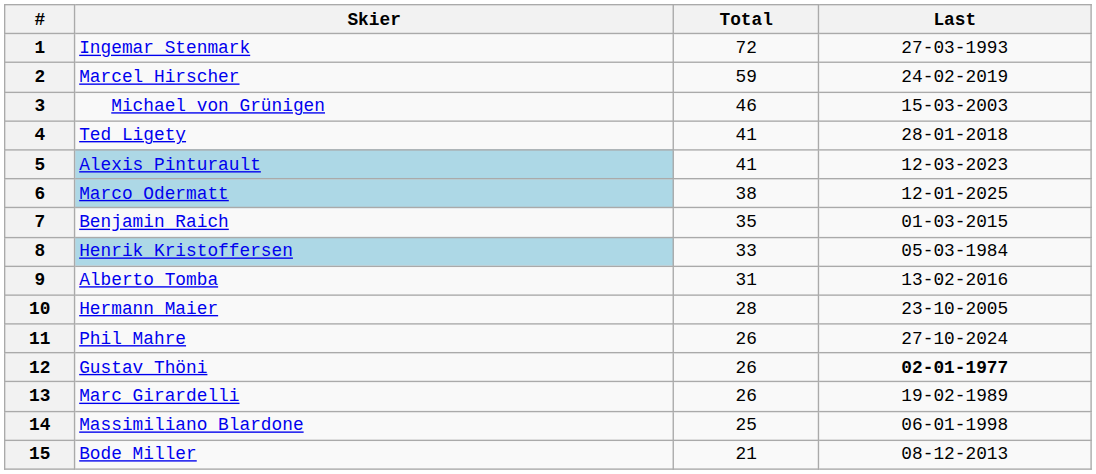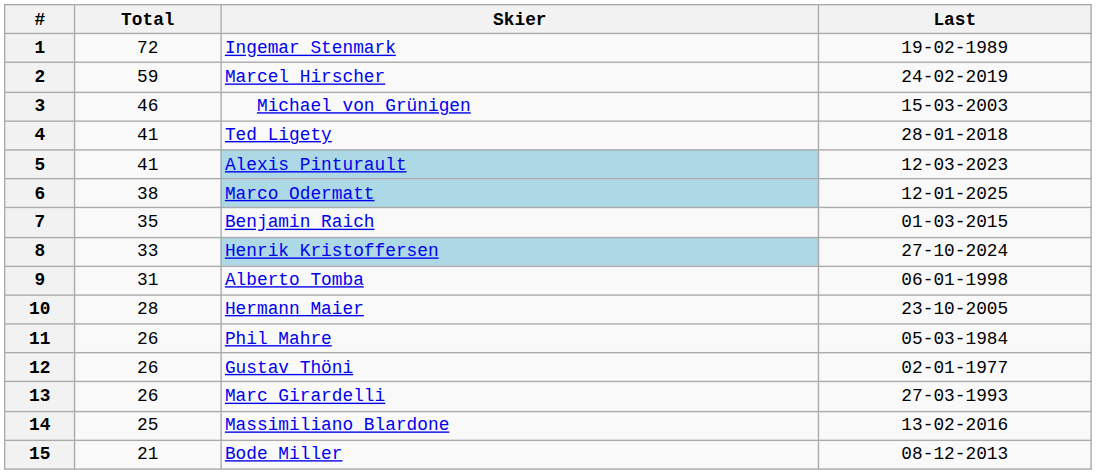 <table class="wikitable" width=40% style="font-size:100%; text-align:center;">
 <tr>
 <th>#</th>
+<th>Total</th>
 <th>Skier</th>
-<th>Total</th>
 <th>Last</th>
 </tr>
 <tr>
 <th>1</th>
+<td>72</td>
 <td align=left> <a href='#'>Ingemar Stenmark </a></td>
-<td>72</td>
-<td>27-03-1993</td>
+<td>19-02-1989</td>
 </tr>
 <tr>
 <th>2</th>
+<td>59</td>
 <td align=left> <a href='#'>Marcel Hirscher</a></td>
-<td>59</td>
 <td>24-02-2019</td>
 </tr>
 <tr>
 <th>3</th>
+<td>46</td>
 <td align=left>   <a href='#'>Michael von Grünigen</a></td>
-<td>46</td>
 <td>15-03-2003</td>
 </tr>
 <tr>
 <th>4</th>
+<td>41</td>
 <td align=left> <a href='#'>Ted Ligety</a></td>
-<td>41</td>
 <td>28-01-2018</td>
 </tr>
 <tr>
 <th>5</th>
+<td>41</td>
 <td align=left bgcolor=lightblue> <a href='#'>Alexis Pinturault</a></td>
-<td>41</td>
 <td>12-03-2023</td>
 </tr>
 <tr>
 <th>6</th>
+<td>38</td>
 <td align=left bgcolor=lightblue> <a href='#'>Marco Odermatt</a></td>
-<td>38</td>
 <td>12-01-2025</td>
 </tr>
 <tr>
 <th>7</th>
+<td>35</td>
 <td align=left> <a href='#'>Benjamin Raich</a></td>
-<td>35</td>
 <td>01-03-2015</td>
 </tr>
 <tr>
 <th>8</th>
+<td>33</td>
 <td align=left bgcolor=lightblue> <a href='#'>Henrik Kristoffersen</a></td>
-<td>33</td>
-<td>05-03-1984</td>
+<td>27-10-2024</td>
 </tr>
 <tr>
 <th>9</th>
+<td>31</td>
 <td align=left> <a href='#'>Alberto Tomba</a></td>
-<td>31</td>
-<td>13-02-2016</td>
+<td>06-01-1998</td>
 </tr>
 <tr>
 <th>10</th>
+<td>28</td>
 <td align=left> <a href='#'>Hermann Maier</a></td>
-<td>28</td>
 <td>23-10-2005</td>
 </tr>
 <tr>
 <th>11</th>
+<td>26</td>
 <td align=left> <a href='#'>Phil Mahre</a></td>
-<td>26</td>
-<td>27-10-2024</td>
+<td>05-03-1984</td>
 </tr>
 <tr>
 <th>12</th>
+<td>26</td>
 <td align=left> <a href='#'>Gustav Thöni</a></td>
-<td>26</td>
-<td><strong>02-01-1977</strong></td>
+<td>02-01-1977</td>
 </tr>
 <tr>
 <th>13</th>
+<td>26</td>
 <td align=left> <a href='#'>Marc Girardelli</a></td>
-<td>26</td>
-<td>19-02-1989</td>
+<td>27-03-1993</td>
 </tr>
 <tr>
 <th>14</th>
+<td>25</td>
 <td align=left> <a href='#'>Massimiliano Blardone</a></td>
-<td>25</td>
-<td>06-01-1998</td>
+<td>13-02-2016</td>
 </tr>
 <tr>
 <th>15</th>
+<td>21</td>
 <td align=left> <a href='#'>Bode Miller</a></td>
-<td>21</td>
 <td>08-12-2013</td>
 </tr>
 </table>
